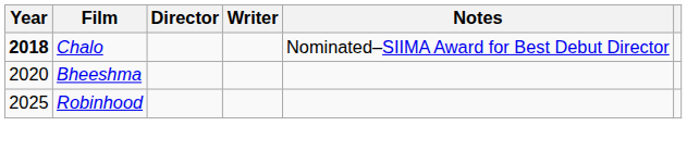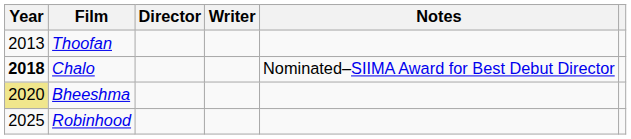 <table class="wikitable">
 <tr>
 <th>Year</th>
 <th>Film</th>
 <th>Director</th>
 <th>Writer</th>
 <th>Notes</th>
 <th scope="col" class="unsortable"></th>
 </tr>
 <tr>
+<td>2013</td>
+<td><em><a href='#'>Thoofan</a></em></td>
+<td></td>
+<td></td>
+<td></td>
+<td style="text-align:center;"></td>
+</tr>
+<tr>
 <td><strong>2018</strong></td>
 <td><em><a href='#'>Chalo</a></em></td>
 <td></td>
 <td></td>
 <td>Nominated–<a href='#'>SIIMA Award for Best Debut Director</a></td>
 <td style="text-align:center;"></td>
 </tr>
 <tr>
-<td>2020</td>
+<td style="background: khaki;">2020</td>
 <td><em><a href='#'>Bheeshma</a></em></td>
 <td></td>
 <td></td>
 <td></td>
 <td style="text-align:center;"></td>
 </tr>
 <tr>
 <td>2025</td>
 <td><em><a href='#'>Robinhood</a></em></td>
 <td></td>
 <td></td>
 <td></td>
 <td></td>
 </tr>
 </table>
